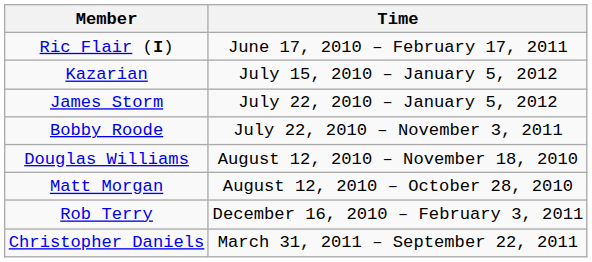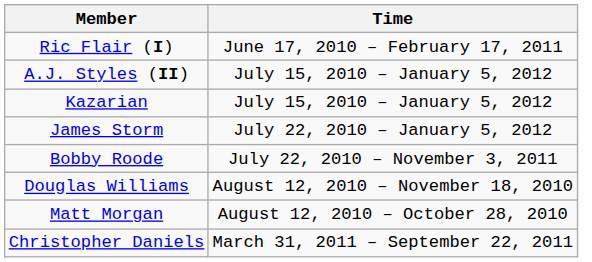 <table class="wikitable sortable" style="text-align:center;">
 <tr>
 <th>Member</th>
 <th>Time</th>
 </tr>
 <tr>
 <td><a href='#'>Ric Flair</a> (<strong>I</strong>)</td>
 <td>June 17, 2010 – February 17, 2011</td>
+</tr>
+<tr>
+<td><a href='#'>A.J. Styles</a> (<strong>II</strong>)</td>
+<td>July 15, 2010 – January 5, 2012</td>
 </tr>
 <tr>
 <td><a href='#'>Kazarian</a></td>
 <td>July 15, 2010 – January 5, 2012</td>
 </tr>
 <tr>
 <td><a href='#'>James Storm</a></td>
 <td>July 22, 2010 – January 5, 2012</td>
 </tr>
 <tr>
 <td><a href='#'>Bobby Roode</a></td>
 <td>July 22, 2010 – November 3, 2011</td>
 </tr>
 <tr>
 <td><a href='#'>Douglas Williams</a></td>
 <td>August 12, 2010 – November 18, 2010</td>
 </tr>
 <tr>
 <td><a href='#'>Matt Morgan</a></td>
 <td>August 12, 2010 – October 28, 2010</td>
 </tr>
 <tr>
-<td><a href='#'>Rob Terry</a></td>
-<td>December 16, 2010 – February 3, 2011</td>
-</tr>
-<tr>
 <td><a href='#'>Christopher Daniels</a></td>
 <td>March 31, 2011 – September 22, 2011</td>
 </tr>
 </table>
